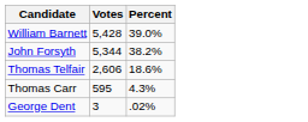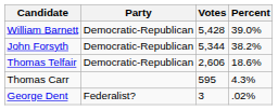 <table class=wikitable>
 <tr>
 <th>Candidate</th>
+<th>Party</th>
 <th>Votes</th>
 <th>Percent</th>
 </tr>
 <tr>
 <td><a href='#'>William Barnett</a></td>
+<td>Democratic-Republican</td>
 <td>5,428</td>
 <td>39.0%</td>
 </tr>
 <tr>
 <td><a href='#'>John Forsyth</a></td>
+<td>Democratic-Republican</td>
 <td>5,344</td>
 <td>38.2%</td>
 </tr>
 <tr>
 <td><a href='#'>Thomas Telfair</a></td>
+<td>Democratic-Republican</td>
 <td>2,606</td>
 <td>18.6%</td>
 </tr>
 <tr>
 <td>Thomas Carr</td>
+<td></td>
 <td>595</td>
 <td>4.3%</td>
 </tr>
 <tr>
 <td><a href='#'>George Dent</a></td>
+<td>Federalist?</td>
 <td>3</td>
 <td>.02%</td>
 </tr>
 </table>
